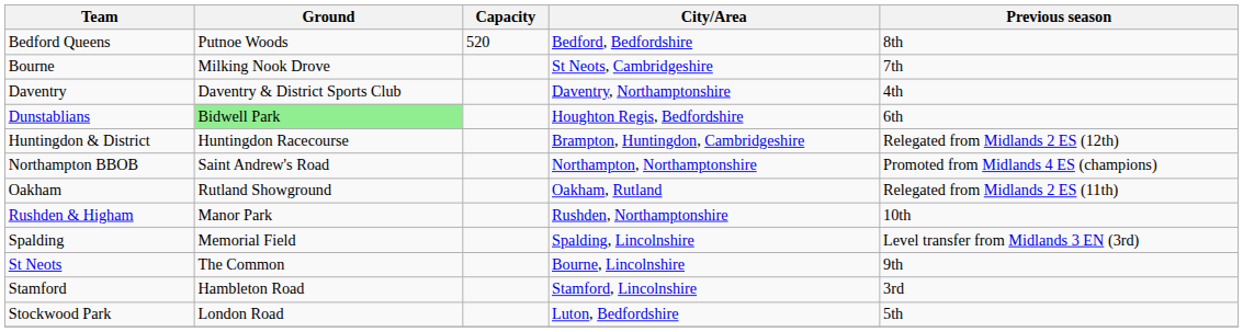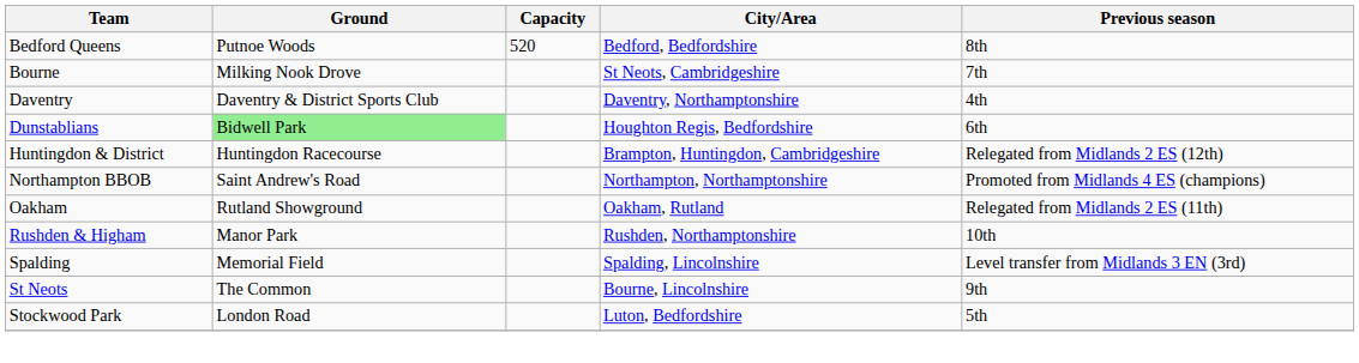 <table class="wikitable sortable" width=100%>
 <tr>
 <th>Team</th>
 <th>Ground</th>
 <th>Capacity</th>
 <th>City/Area</th>
 <th>Previous season</th>
 </tr>
 <tr>
 <td>Bedford Queens</td>
 <td>Putnoe Woods</td>
 <td>520</td>
 <td><a href='#'>Bedford</a>, <a href='#'>Bedfordshire</a></td>
 <td>8th</td>
 </tr>
 <tr>
 <td>Bourne</td>
 <td>Milking Nook Drove</td>
 <td></td>
 <td><a href='#'>St Neots</a>, <a href='#'>Cambridgeshire</a></td>
 <td>7th</td>
 </tr>
 <tr>
 <td>Daventry</td>
 <td>Daventry & District Sports Club</td>
 <td></td>
 <td><a href='#'>Daventry</a>, <a href='#'>Northamptonshire</a></td>
 <td>4th</td>
 </tr>
 <tr>
 <td><a href='#'>Dunstablians</a></td>
 <td style="background: lightgreen;">Bidwell Park</td>
 <td></td>
 <td><a href='#'>Houghton Regis</a>, <a href='#'>Bedfordshire</a></td>
 <td>6th</td>
 </tr>
 <tr>
 <td>Huntingdon & District</td>
 <td>Huntingdon Racecourse</td>
 <td></td>
 <td><a href='#'>Brampton</a>, <a href='#'>Huntingdon</a>, <a href='#'>Cambridgeshire</a></td>
 <td>Relegated from <a href='#'>Midlands 2 ES</a> (12th)</td>
 </tr>
 <tr>
 <td>Northampton BBOB</td>
 <td>Saint Andrew's Road</td>
 <td></td>
 <td><a href='#'>Northampton</a>, <a href='#'>Northamptonshire</a></td>
 <td>Promoted from <a href='#'>Midlands 4 ES</a> (champions)</td>
 </tr>
 <tr>
 <td>Oakham</td>
 <td>Rutland Showground</td>
 <td></td>
 <td><a href='#'>Oakham</a>, <a href='#'>Rutland</a></td>
 <td>Relegated from <a href='#'>Midlands 2 ES</a> (11th)</td>
 </tr>
 <tr>
 <td><a href='#'>Rushden & Higham</a></td>
 <td>Manor Park</td>
 <td></td>
 <td><a href='#'>Rushden</a>, <a href='#'>Northamptonshire</a></td>
 <td>10th</td>
 </tr>
 <tr>
 <td>Spalding</td>
 <td>Memorial Field</td>
 <td></td>
 <td><a href='#'>Spalding</a>, <a href='#'>Lincolnshire</a></td>
 <td>Level transfer from <a href='#'>Midlands 3 EN</a> (3rd)</td>
 </tr>
 <tr>
 <td><a href='#'>St Neots</a></td>
 <td>The Common</td>
 <td></td>
 <td><a href='#'>Bourne</a>, <a href='#'>Lincolnshire</a></td>
 <td>9th</td>
 </tr>
 <tr>
-<td>Stamford</td>
-<td>Hambleton Road</td>
-<td></td>
-<td><a href='#'>Stamford</a>, <a href='#'>Lincolnshire</a></td>
-<td>3rd</td>
-</tr>
-<tr>
 <td>Stockwood Park</td>
 <td>London Road</td>
 <td></td>
 <td><a href='#'>Luton</a>, <a href='#'>Bedfordshire</a></td>
 <td>5th</td>
 </tr>
 <tr>
 </tr>
 </table>
